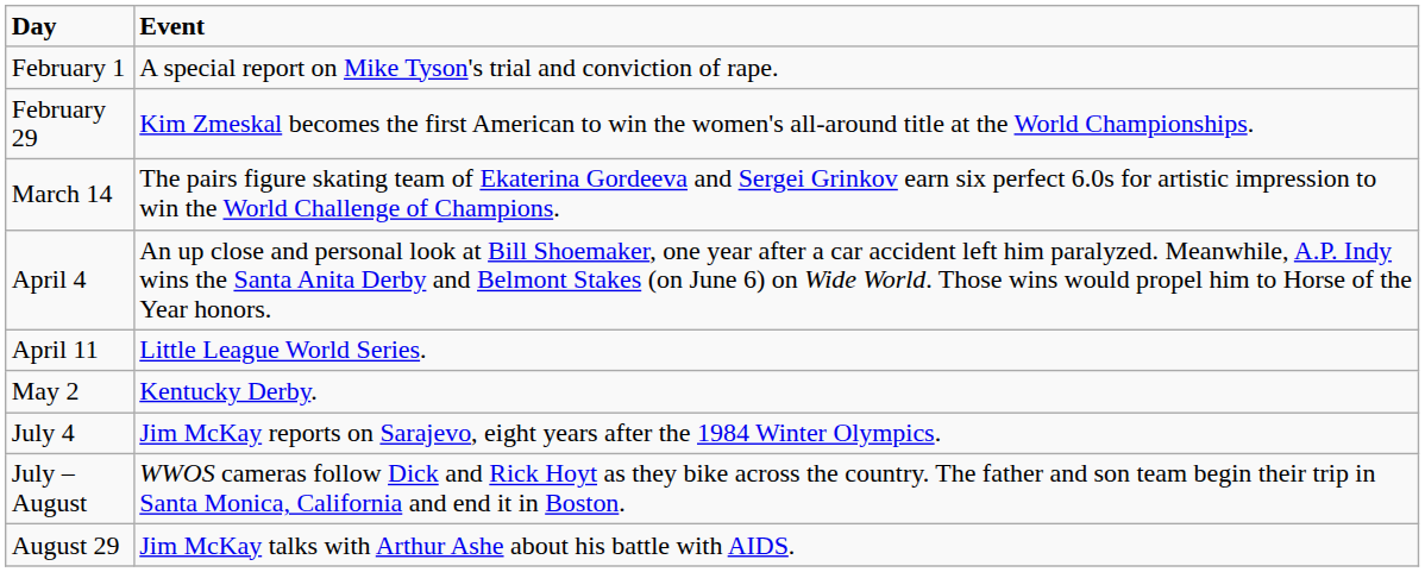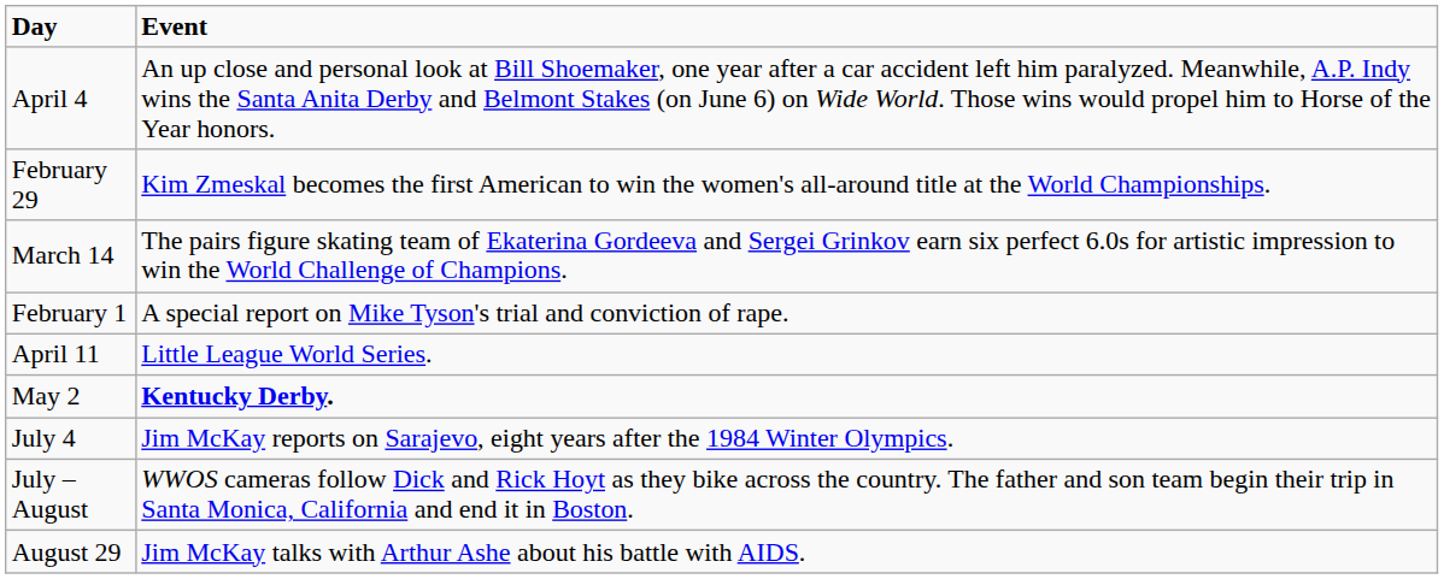 <table class="wikitable">
 <tr>
 <td><strong>Day</strong></td>
 <td><strong>Event</strong></td>
 </tr>
 <tr>
-<td>February 1</td>
-<td>A special report on <a href='#'>Mike Tyson</a>'s trial and conviction of rape.</td>
+<td>April 4</td>
+<td>An up close and personal look at <a href='#'>Bill Shoemaker</a>, one year after a car accident left him paralyzed. Meanwhile, <a href='#'>A.P. Indy</a> wins the <a href='#'>Santa Anita Derby</a> and <a href='#'>Belmont Stakes</a> (on June 6) on <em>Wide World</em>. Those wins would propel him to Horse of the Year honors.</td>
 </tr>
 <tr>
 <td>February 29</td>
 <td><a href='#'>Kim Zmeskal</a> becomes the first American to win the women's all-around title at the <a href='#'>World Championships</a>.</td>
 </tr>
 <tr>
 <td>March 14</td>
 <td>The pairs figure skating team of <a href='#'>Ekaterina Gordeeva</a> and <a href='#'>Sergei Grinkov</a> earn six perfect 6.0s for artistic impression to win the <a href='#'>World Challenge of Champions</a>.</td>
 </tr>
 <tr>
-<td>April 4</td>
-<td>An up close and personal look at <a href='#'>Bill Shoemaker</a>, one year after a car accident left him paralyzed. Meanwhile, <a href='#'>A.P. Indy</a> wins the <a href='#'>Santa Anita Derby</a> and <a href='#'>Belmont Stakes</a> (on June 6) on <em>Wide World</em>. Those wins would propel him to Horse of the Year honors.</td>
+<td>February 1</td>
+<td>A special report on <a href='#'>Mike Tyson</a>'s trial and conviction of rape.</td>
 </tr>
 <tr>
 <td>April 11</td>
 <td><a href='#'>Little League World Series</a>.</td>
 </tr>
 <tr>
 <td>May 2</td>
-<td><a href='#'>Kentucky Derby</a>.</td>
+<td><strong><a href='#'>Kentucky Derby</a>.</strong></td>
 </tr>
 <tr>
 <td>July 4</td>
 <td><a href='#'>Jim McKay</a> reports on <a href='#'>Sarajevo</a>, eight years after the <a href='#'>1984 Winter Olympics</a>.</td>
 </tr>
 <tr>
 <td>July – August</td>
 <td><em>WWOS</em> cameras follow <a href='#'>Dick</a> and <a href='#'>Rick Hoyt</a> as they bike across the country. The father and son team begin their trip in <a href='#'>Santa Monica, California</a> and end it in <a href='#'>Boston</a>.</td>
 </tr>
 <tr>
 <td>August 29</td>
 <td><a href='#'>Jim McKay</a> talks with <a href='#'>Arthur Ashe</a> about his battle with <a href='#'>AIDS</a>.</td>
 </tr>
 </table>
